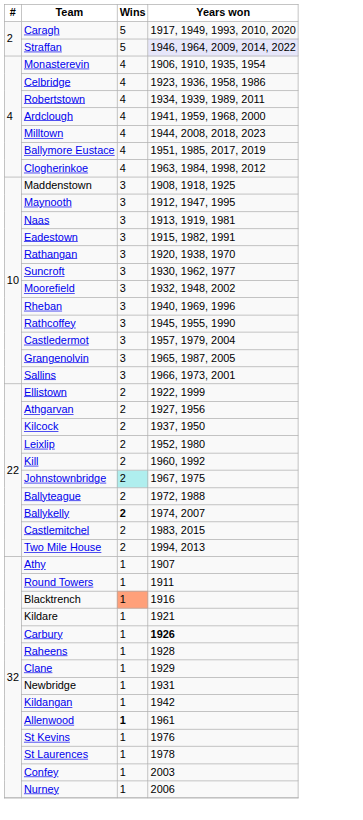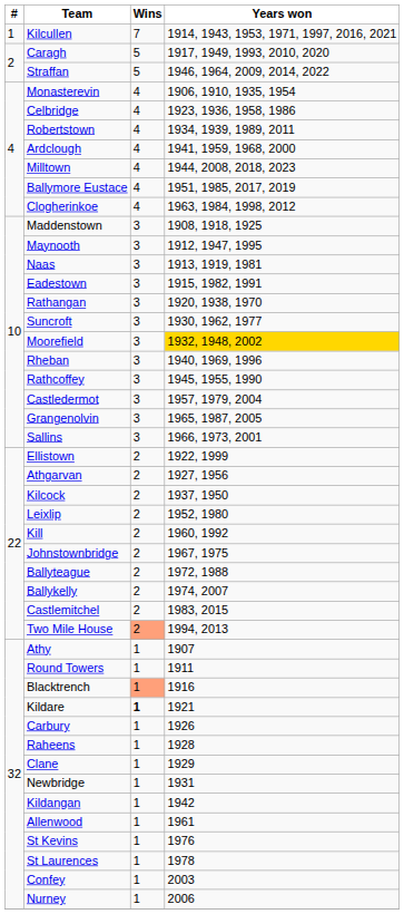 <table class="wikitable">
 <tr>
 <th style="background:white;color:black">#</th>
 <th style="background:white;color:black">Team</th>
 <th style="background:white;color:black">Wins</th>
 <th style="background:white;color:black">Years won</th>
+</tr>
+<tr>
+<td>1</td>
+<td><a href='#'>Kilcullen</a></td>
+<td>7</td>
+<td>1914, 1943, 1953, 1971, 1997, 2016, 2021</td>
 </tr>
 <tr>
 <td rowspan="2">2</td>
 <td> <a href='#'>Caragh</a></td>
 <td>5</td>
 <td>1917, 1949, 1993, 2010, 2020</td>
 </tr>
 <tr>
 <td><a href='#'>Straffan</a></td>
 <td>5</td>
-<td style="background: lavender;">1946, 1964, 2009, 2014, 2022</td>
+<td>1946, 1964, 2009, 2014, 2022</td>
 </tr>
 <tr>
 <td rowspan="7">4</td>
 <td><a href='#'>Monasterevin</a></td>
 <td>4</td>
 <td>1906, 1910, 1935, 1954</td>
 </tr>
 <tr>
 <td><a href='#'>Celbridge</a></td>
 <td>4</td>
 <td>1923, 1936, 1958, 1986</td>
 </tr>
 <tr>
 <td><a href='#'>Robertstown</a></td>
 <td>4</td>
 <td>1934, 1939, 1989, 2011</td>
 </tr>
 <tr>
 <td><a href='#'>Ardclough</a></td>
 <td>4</td>
 <td>1941, 1959, 1968, 2000</td>
 </tr>
 <tr>
 <td><a href='#'>Milltown</a></td>
 <td>4</td>
 <td>1944, 2008, 2018, 2023</td>
 </tr>
 <tr>
 <td><a href='#'>Ballymore Eustace</a></td>
 <td>4</td>
 <td>1951, 1985, 2017, 2019</td>
 </tr>
 <tr>
 <td><a href='#'>Clogherinkoe</a></td>
 <td>4</td>
 <td>1963, 1984, 1998, 2012</td>
 </tr>
 <tr>
 <td rowspan=12>10</td>
 <td>Maddenstown</td>
 <td>3</td>
 <td>1908, 1918, 1925</td>
 </tr>
 <tr>
 <td><a href='#'>Maynooth</a></td>
 <td>3</td>
 <td>1912, 1947, 1995</td>
 </tr>
 <tr>
 <td><a href='#'>Naas</a></td>
 <td>3</td>
 <td>1913, 1919, 1981</td>
 </tr>
 <tr>
 <td><a href='#'>Eadestown</a></td>
 <td>3</td>
 <td>1915, 1982, 1991</td>
 </tr>
 <tr>
 <td><a href='#'>Rathangan</a></td>
 <td>3</td>
 <td>1920, 1938, 1970</td>
 </tr>
 <tr>
 <td><a href='#'>Suncroft</a></td>
 <td>3</td>
 <td>1930, 1962, 1977</td>
 </tr>
 <tr>
 <td><a href='#'>Moorefield</a></td>
 <td>3</td>
-<td>1932, 1948, 2002</td>
+<td style="background: gold;">1932, 1948, 2002</td>
 </tr>
 <tr>
 <td><a href='#'>Rheban</a></td>
 <td>3</td>
 <td>1940, 1969, 1996</td>
 </tr>
 <tr>
 <td><a href='#'>Rathcoffey</a></td>
 <td>3</td>
 <td>1945, 1955, 1990</td>
 </tr>
 <tr>
 <td><a href='#'>Castledermot</a></td>
 <td>3</td>
 <td>1957, 1979, 2004</td>
 </tr>
 <tr>
 <td><a href='#'>Grangenolvin</a></td>
 <td>3</td>
 <td>1965, 1987, 2005</td>
 </tr>
 <tr>
 <td><a href='#'>Sallins</a></td>
 <td>3</td>
 <td>1966, 1973, 2001</td>
 </tr>
 <tr>
 <td rowspan=10>22</td>
 <td><a href='#'>Ellistown</a></td>
 <td>2</td>
 <td>1922, 1999</td>
 </tr>
 <tr>
 <td><a href='#'>Athgarvan</a></td>
 <td>2</td>
 <td>1927, 1956</td>
 </tr>
 <tr>
 <td><a href='#'>Kilcock</a></td>
 <td>2</td>
 <td>1937, 1950</td>
 </tr>
 <tr>
 <td><a href='#'>Leixlip</a></td>
 <td>2</td>
 <td>1952, 1980</td>
 </tr>
 <tr>
 <td><a href='#'>Kill</a></td>
 <td>2</td>
 <td>1960, 1992</td>
 </tr>
 <tr>
 <td><a href='#'>Johnstownbridge</a></td>
-<td style="background: paleturquoise;">2</td>
+<td>2</td>
 <td>1967, 1975</td>
 </tr>
 <tr>
 <td><a href='#'>Ballyteague</a></td>
 <td>2</td>
 <td>1972, 1988</td>
 </tr>
 <tr>
 <td><a href='#'>Ballykelly</a></td>
-<td><strong>2</strong></td>
+<td>2</td>
 <td>1974, 2007</td>
 </tr>
 <tr>
 <td><a href='#'>Castlemitchel</a></td>
 <td>2</td>
 <td>1983, 2015</td>
 </tr>
 <tr>
 <td><a href='#'>Two Mile House</a></td>
-<td>2</td>
+<td style="background: lightsalmon;">2</td>
 <td>1994, 2013</td>
 </tr>
 <tr>
 <td rowspan=14>32</td>
 <td><a href='#'>Athy</a></td>
 <td>1</td>
 <td>1907</td>
 </tr>
 <tr>
 <td><a href='#'>Round Towers</a></td>
 <td>1</td>
 <td>1911</td>
 </tr>
 <tr>
 <td>Blacktrench</td>
 <td style="background: lightsalmon;">1</td>
 <td>1916</td>
 </tr>
 <tr>
 <td>Kildare</td>
-<td>1</td>
+<td><strong>1</strong></td>
 <td>1921</td>
 </tr>
 <tr>
 <td><a href='#'>Carbury</a></td>
 <td>1</td>
-<td><strong>1926</strong></td>
+<td>1926</td>
 </tr>
 <tr>
 <td><a href='#'>Raheens</a></td>
 <td>1</td>
 <td>1928</td>
 </tr>
 <tr>
 <td><a href='#'>Clane</a></td>
 <td>1</td>
 <td>1929</td>
 </tr>
 <tr>
 <td>Newbridge</td>
 <td>1</td>
 <td>1931</td>
 </tr>
 <tr>
 <td><a href='#'>Kildangan</a></td>
 <td>1</td>
 <td>1942</td>
 </tr>
 <tr>
 <td><a href='#'>Allenwood</a></td>
-<td><strong>1</strong></td>
+<td>1</td>
 <td>1961</td>
 </tr>
 <tr>
 <td><a href='#'>St Kevins</a></td>
 <td>1</td>
 <td>1976</td>
 </tr>
 <tr>
 <td><a href='#'>St Laurences</a></td>
 <td>1</td>
 <td>1978</td>
 </tr>
 <tr>
 <td><a href='#'>Confey</a></td>
 <td>1</td>
 <td>2003</td>
 </tr>
 <tr>
 <td><a href='#'>Nurney</a></td>
 <td>1</td>
 <td>2006</td>
 </tr>
 <tr>
 </tr>
 </table>
